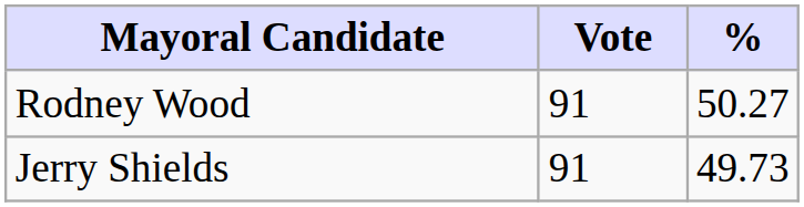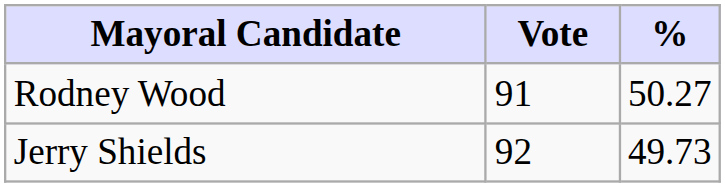 <table class="wikitable">
 <tr>
 <th style="background:#ddf; width:200px;">Mayoral Candidate</th>
 <th style="background:#ddf; width:50px;">Vote</th>
 <th style="background:#ddf; width:30px;">%</th>
 </tr>
 <tr>
 <td>Rodney Wood</td>
 <td>91</td>
 <td>50.27</td>
 </tr>
 <tr>
 <td>Jerry Shields</td>
-<td>91</td>
+<td>92</td>
 <td>49.73</td>
 </tr>
 </table>
